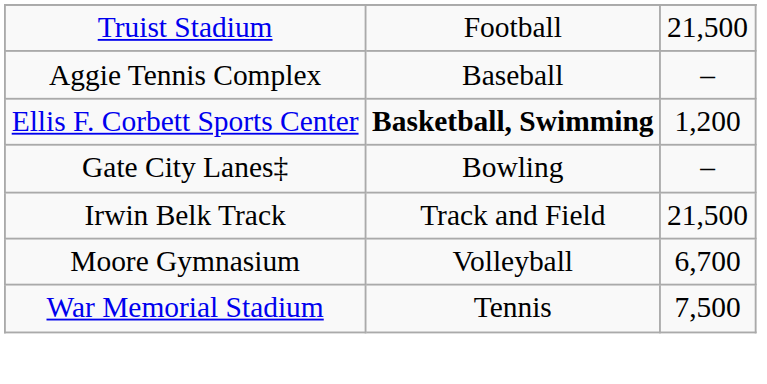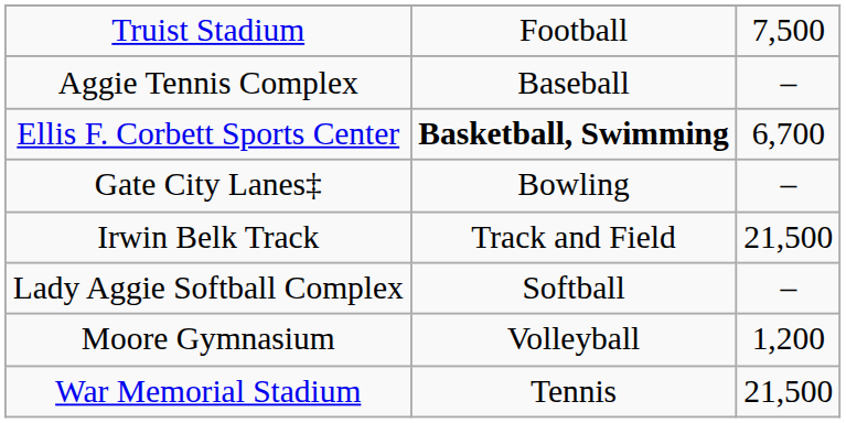 <table class="wikitable">
 <tr>
 </tr>
 <tr>
 <td align=center><a href='#'>Truist Stadium</a></td>
 <td align=center>Football</td>
-<td align=center>21,500</td>
+<td align=center>7,500</td>
 </tr>
 <tr>
 <td align=center>Aggie Tennis Complex</td>
 <td align=center>Baseball</td>
 <td align=center>–</td>
 </tr>
 <tr>
 <td align=center><a href='#'>Ellis F. Corbett Sports Center</a></td>
 <td align=center><strong>Basketball, Swimming</strong></td>
-<td align=center>1,200</td>
+<td align=center>6,700</td>
 </tr>
 <tr>
 <td align=center>Gate City Lanes‡</td>
 <td align=center>Bowling</td>
 <td align=center>–</td>
 </tr>
 <tr>
 <td align=center>Irwin Belk Track</td>
 <td align=center>Track and Field</td>
 <td align=center>21,500</td>
 </tr>
 <tr>
+<td align=center>Lady Aggie Softball Complex</td>
+<td align=center>Softball</td>
+<td align=center>–</td>
+</tr>
+<tr>
 <td align=center>Moore Gymnasium</td>
 <td align=center>Volleyball</td>
-<td align=center>6,700</td>
+<td align=center>1,200</td>
 </tr>
 <tr>
 <td align=center><a href='#'>War Memorial Stadium</a></td>
 <td align=center>Tennis</td>
-<td align=center>7,500</td>
+<td align=center>21,500</td>
 </tr>
 </table>
